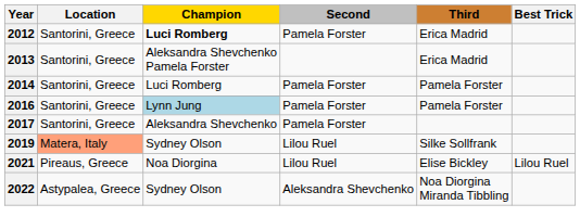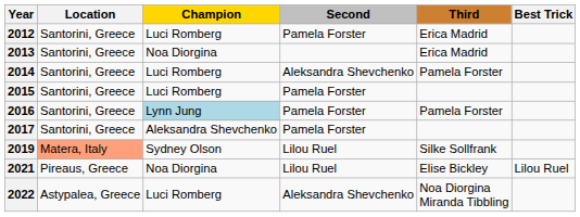 <table class="wikitable">
 <tr>
 <th>Year</th>
 <th>Location</th>
 <th style="background:#FFD700">Champion</th>
 <th style="background:#C0C0C0">Second</th>
 <th style="background:#CD7F32">Third</th>
 <th>Best Trick</th>
 </tr>
 <tr>
 <th>2012</th>
 <td> Santorini, Greece</td>
-<td><strong> Luci Romberg</strong></td>
+<td> Luci Romberg</td>
 <td> Pamela Forster</td>
 <td> Erica Madrid</td>
 <td></td>
 </tr>
 <tr>
 <th>2013</th>
 <td> Santorini, Greece</td>
-<td> Aleksandra Shevchenko<br> Pamela Forster</td>
+<td> Noa Diorgina</td>
 <td></td>
 <td> Erica Madrid</td>
 <td></td>
 </tr>
 <tr>
 <th>2014</th>
 <td> Santorini, Greece</td>
 <td> Luci Romberg</td>
+<td> Aleksandra Shevchenko</td>
 <td> Pamela Forster</td>
+<td></td>
+</tr>
+<tr>
+<th>2015</th>
+<td> Santorini, Greece</td>
+<td> Luci Romberg</td>
 <td> Pamela Forster</td>
+<td></td>
 <td></td>
 </tr>
 <tr>
 <th>2016</th>
 <td> Santorini, Greece</td>
 <td style="background: lightblue;"> Lynn Jung</td>
 <td> Pamela Forster</td>
 <td> Pamela Forster</td>
 <td></td>
 </tr>
 <tr>
 <th>2017</th>
 <td> Santorini, Greece</td>
 <td> Aleksandra Shevchenko</td>
 <td> Pamela Forster</td>
 <td></td>
 <td></td>
 </tr>
 <tr>
 <th>2019</th>
 <td style="background: lightsalmon;"> Matera, Italy</td>
 <td> Sydney Olson</td>
 <td> Lilou Ruel</td>
 <td> Silke Sollfrank</td>
 <td></td>
 </tr>
 <tr>
 <th>2021</th>
 <td> Pireaus, Greece</td>
 <td> Noa Diorgina</td>
 <td> Lilou Ruel</td>
 <td> Elise Bickley</td>
 <td> Lilou Ruel</td>
 </tr>
 <tr>
 <th>2022</th>
 <td> Astypalea, Greece</td>
-<td> Sydney Olson</td>
+<td> Luci Romberg</td>
 <td> Aleksandra Shevchenko</td>
 <td> Noa Diorgina<br> Miranda Tibbling</td>
 <td></td>
 </tr>
 </table>
